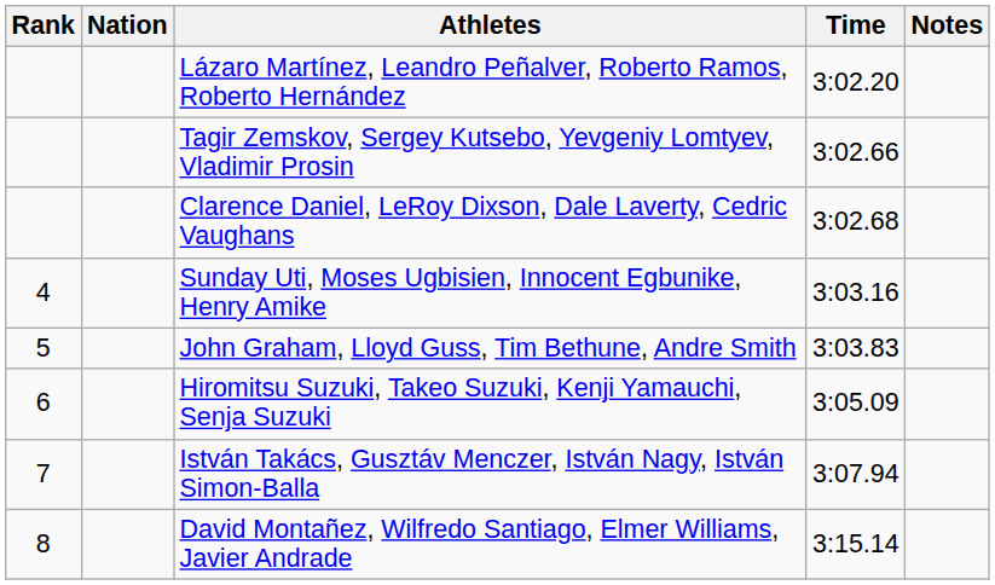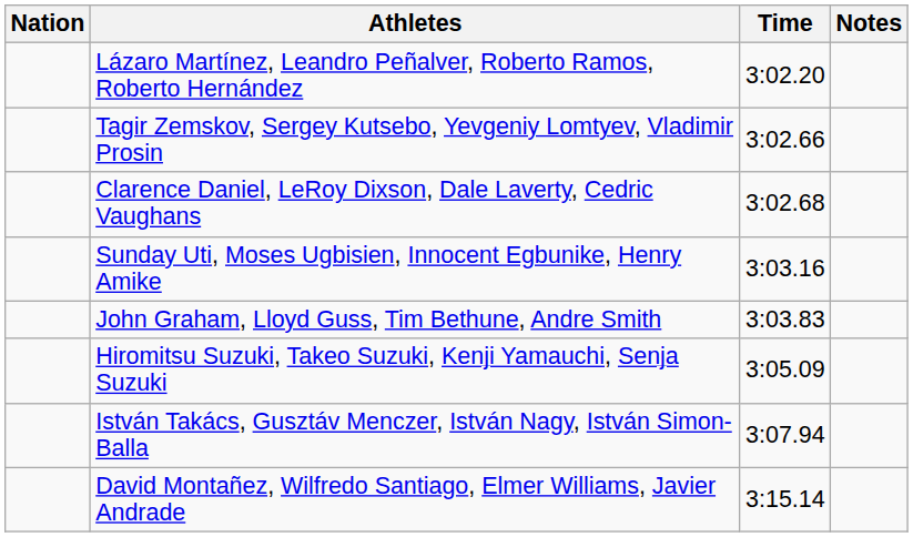 <table class="wikitable sortable" style="text-align:center">
 <tr>
-<th>Rank</th>
 <th>Nation</th>
 <th>Athletes</th>
 <th>Time</th>
 <th>Notes</th>
 </tr>
 <tr>
-<td></td>
 <td align=left></td>
 <td align=left><a href='#'>Lázaro Martínez</a>, <a href='#'>Leandro Peñalver</a>, <a href='#'>Roberto Ramos</a>, <a href='#'>Roberto Hernández</a></td>
 <td>3:02.20</td>
 <td></td>
 </tr>
 <tr>
-<td></td>
 <td align=left></td>
 <td align=left><a href='#'>Tagir Zemskov</a>, <a href='#'>Sergey Kutsebo</a>, <a href='#'>Yevgeniy Lomtyev</a>, <a href='#'>Vladimir Prosin</a></td>
 <td>3:02.66</td>
 <td></td>
 </tr>
 <tr>
-<td></td>
 <td align=left></td>
 <td align=left><a href='#'>Clarence Daniel</a>, <a href='#'>LeRoy Dixson</a>, <a href='#'>Dale Laverty</a>, <a href='#'>Cedric Vaughans</a></td>
 <td>3:02.68</td>
 <td></td>
 </tr>
 <tr>
-<td>4</td>
 <td align=left></td>
 <td align=left><a href='#'>Sunday Uti</a>, <a href='#'>Moses Ugbisien</a>, <a href='#'>Innocent Egbunike</a>, <a href='#'>Henry Amike</a></td>
 <td>3:03.16</td>
 <td></td>
 </tr>
 <tr>
-<td>5</td>
 <td align=left></td>
 <td align=left><a href='#'>John Graham</a>, <a href='#'>Lloyd Guss</a>, <a href='#'>Tim Bethune</a>, <a href='#'>Andre Smith</a></td>
 <td>3:03.83</td>
 <td></td>
 </tr>
 <tr>
-<td>6</td>
 <td align=left></td>
 <td align=left><a href='#'>Hiromitsu Suzuki</a>, <a href='#'>Takeo Suzuki</a>, <a href='#'>Kenji Yamauchi</a>, <a href='#'>Senja Suzuki</a></td>
 <td>3:05.09</td>
 <td></td>
 </tr>
 <tr>
-<td>7</td>
 <td align=left></td>
 <td align=left><a href='#'>István Takács</a>, <a href='#'>Gusztáv Menczer</a>, <a href='#'>István Nagy</a>, <a href='#'>István Simon-Balla</a></td>
 <td>3:07.94</td>
 <td></td>
 </tr>
 <tr>
-<td>8</td>
 <td align=left></td>
 <td align=left><a href='#'>David Montañez</a>, <a href='#'>Wilfredo Santiago</a>, <a href='#'>Elmer Williams</a>, <a href='#'>Javier Andrade</a></td>
 <td>3:15.14</td>
 <td></td>
 </tr>
 </table>
